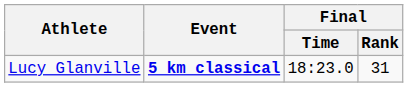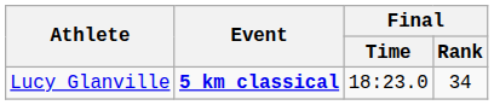 <table class="wikitable">
 <tr>
 <th rowspan="2">Athlete</th>
 <th rowspan="2">Event</th>
 <th colspan="2">Final</th>
 </tr>
 <tr>
 <th>Time</th>
 <th>Rank</th>
 </tr>
 <tr>
 <td rowspan="1"><a href='#'>Lucy Glanville</a></td>
 <td><strong><a href='#'>5 km classical</a></strong></td>
 <td align="center">18:23.0</td>
-<td align="center">31</td>
+<td align="center">34</td>
 </tr>
 </table>
